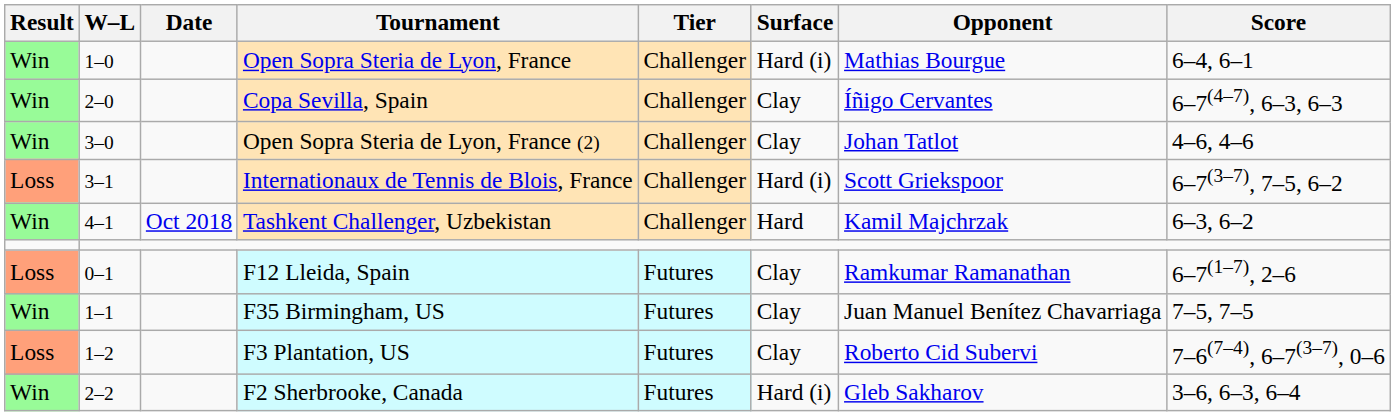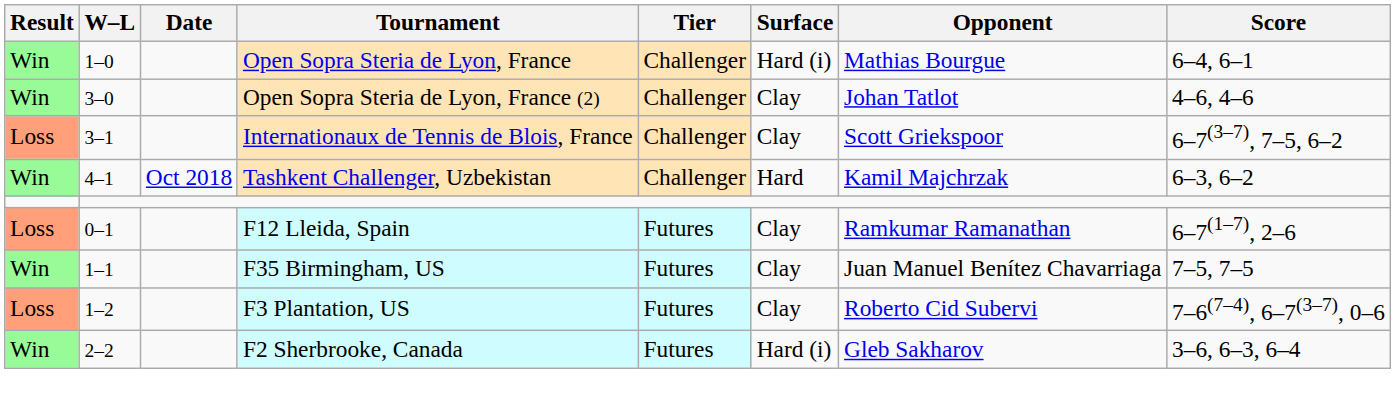 <table class="sortable wikitable">
 <tr>
 <th>Result</th>
 <th class="unsortable">W–L</th>
 <th>Date</th>
 <th>Tournament</th>
 <th>Tier</th>
 <th>Surface</th>
 <th>Opponent</th>
 <th class="unsortable">Score</th>
 </tr>
 <tr>
 <td style="background:#98fb98;">Win</td>
 <td><small>1–0</small></td>
 <td><a href='#'></a></td>
 <td style="background:moccasin;"><a href='#'>Open Sopra Steria de Lyon</a>, France</td>
 <td style="background:moccasin;">Challenger</td>
 <td>Hard (i)</td>
 <td> <a href='#'>Mathias Bourgue</a></td>
 <td>6–4, 6–1</td>
 </tr>
 <tr>
 <td style="background:#98fb98;">Win</td>
-<td><small>2–0</small></td>
-<td><a href='#'></a></td>
-<td style="background:moccasin;"><a href='#'>Copa Sevilla</a>, Spain</td>
-<td style="background:moccasin;">Challenger</td>
-<td>Clay</td>
-<td> <a href='#'>Íñigo Cervantes</a></td>
-<td>6–7<sup>(4–7)</sup>, 6–3, 6–3</td>
-</tr>
-<tr>
-<td style="background:#98fb98;">Win</td>
 <td><small>3–0</small></td>
 <td><a href='#'></a></td>
 <td style="background:moccasin;">Open Sopra Steria de Lyon, France <small>(2)</small></td>
 <td style="background:moccasin;">Challenger</td>
 <td>Clay</td>
 <td> <a href='#'>Johan Tatlot</a></td>
 <td>4–6, 4–6</td>
 </tr>
 <tr>
 <td style="background:#ffa07a;">Loss</td>
 <td><small>3–1</small></td>
 <td><a href='#'></a></td>
 <td style="background:moccasin;"><a href='#'>Internationaux de Tennis de Blois</a>, France</td>
 <td style="background:moccasin;">Challenger</td>
-<td>Hard (i)</td>
+<td>Clay</td>
 <td> <a href='#'>Scott Griekspoor</a></td>
 <td>6–7<sup>(3–7)</sup>, 7–5, 6–2</td>
 </tr>
 <tr>
 <td style="background:#98fb98;">Win</td>
 <td><small>4–1</small></td>
 <td><a href='#'>Oct 2018</a></td>
 <td style="background:moccasin;"><a href='#'>Tashkent Challenger</a>, Uzbekistan</td>
 <td style="background:moccasin;">Challenger</td>
 <td>Hard</td>
 <td> <a href='#'>Kamil Majchrzak</a></td>
 <td>6–3, 6–2</td>
 </tr>
 <tr>
 <td></td>
 </tr>
 <tr>
 <td style="background:#ffa07a;">Loss</td>
 <td><small>0–1</small></td>
 <td></td>
 <td style="background:#cffcff;">F12 Lleida, Spain</td>
 <td style="background:#cffcff;">Futures</td>
 <td>Clay</td>
 <td> <a href='#'>Ramkumar Ramanathan</a></td>
 <td>6–7<sup>(1–7)</sup>, 2–6</td>
 </tr>
 <tr>
 <td style="background:#98fb98;">Win</td>
 <td><small>1–1</small></td>
 <td></td>
 <td style="background:#cffcff;">F35 Birmingham, US</td>
 <td style="background:#cffcff;">Futures</td>
 <td>Clay</td>
 <td> Juan Manuel Benítez Chavarriaga</td>
 <td>7–5, 7–5</td>
 </tr>
 <tr>
 <td style="background:#ffa07a;">Loss</td>
 <td><small>1–2</small></td>
 <td></td>
 <td style="background:#cffcff;">F3 Plantation, US</td>
 <td style="background:#cffcff;">Futures</td>
 <td>Clay</td>
 <td> <a href='#'>Roberto Cid Subervi</a></td>
 <td>7–6<sup>(7–4)</sup>, 6–7<sup>(3–7)</sup>, 0–6</td>
 </tr>
 <tr>
 <td style="background:#98fb98;">Win</td>
 <td><small>2–2</small></td>
 <td></td>
 <td style="background:#cffcff;">F2 Sherbrooke, Canada</td>
 <td style="background:#cffcff;">Futures</td>
 <td>Hard (i)</td>
 <td> <a href='#'>Gleb Sakharov</a></td>
 <td>3–6, 6–3, 6–4</td>
 </tr>
 </table>
